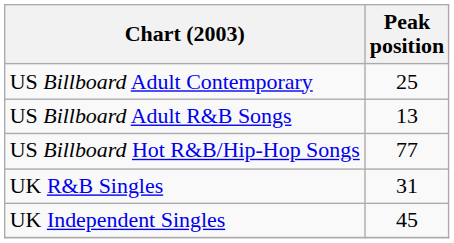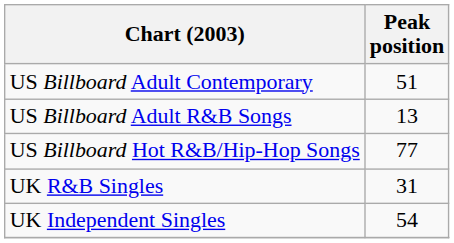 <table class="wikitable sortable">
 <tr>
 <th>Chart (2003)</th>
 <th>Peak<br>position</th>
 </tr>
 <tr>
 <td>US <em>Billboard</em> <a href='#'>Adult Contemporary</a></td>
-<td align="center">25</td>
+<td align="center">51</td>
 </tr>
 <tr>
 <td>US <em>Billboard</em> <a href='#'>Adult R&B Songs</a></td>
 <td align="center">13</td>
 </tr>
 <tr>
 <td>US <em>Billboard</em> <a href='#'>Hot R&B/Hip-Hop Songs</a></td>
 <td align="center">77</td>
 </tr>
 <tr>
 <td>UK <a href='#'>R&B Singles</a></td>
 <td align="center">31</td>
 </tr>
 <tr>
 <td>UK <a href='#'>Independent Singles</a></td>
-<td align="center">45</td>
+<td align="center">54</td>
 </tr>
 <tr>
 </tr>
 </table>
